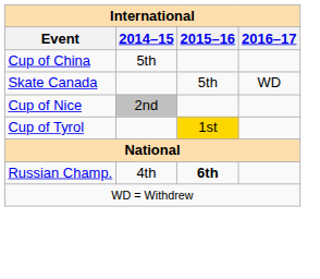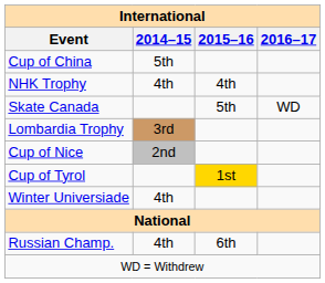 <table class="wikitable" style="text-align:center">
 <tr>
 <th style="background-color: #ffdead; " colspan=4 align=center>International</th>
 </tr>
 <tr>
 <th>Event</th>
 <th><a href='#'>2014–15</a></th>
 <th><a href='#'>2015–16</a></th>
 <th><a href='#'>2016–17</a></th>
 </tr>
 <tr>
 <td align=left> <a href='#'>Cup of China</a></td>
 <td>5th</td>
 <td></td>
 <td></td>
 </tr>
 <tr>
+<td align=left> <a href='#'>NHK Trophy</a></td>
+<td>4th</td>
+<td>4th</td>
+<td></td>
+</tr>
+<tr>
 <td align=left> <a href='#'>Skate Canada</a></td>
 <td></td>
 <td>5th</td>
 <td>WD</td>
+</tr>
+<tr>
+<td align=left> <a href='#'>Lombardia Trophy</a></td>
+<td bgcolor=cc9966>3rd</td>
+<td></td>
+<td></td>
 </tr>
 <tr>
 <td align=left><a href='#'>Cup of Nice</a></td>
 <td bgcolor=silver>2nd</td>
 <td></td>
 <td></td>
 </tr>
 <tr>
 <td align=left><a href='#'>Cup of Tyrol</a></td>
 <td></td>
 <td bgcolor=gold>1st</td>
 <td></td>
 </tr>
 <tr>
+<td align=left><a href='#'>Winter Universiade</a></td>
+<td>4th</td>
+<td></td>
+<td></td>
+</tr>
+<tr>
 <th style="background-color: #ffdead; " colspan=4 align=center>National</th>
 </tr>
 <tr>
 <td align=left><a href='#'>Russian Champ.</a></td>
 <td>4th</td>
-<td><strong>6th</strong></td>
+<td>6th</td>
 <td></td>
 </tr>
 <tr>
 <td colspan=4 align=center><small> WD = Withdrew </small></td>
 </tr>
 </table>
